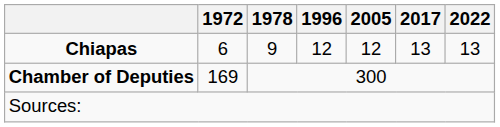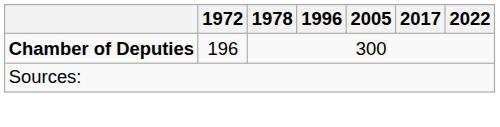 <table class="wikitable mw-collapsible" style="text-align: center">
 <tr>
 <th></th>
 <th>1972</th>
 <th>1978</th>
 <th>1996</th>
 <th>2005</th>
 <th>2017</th>
 <th>2022</th>
 </tr>
 <tr>
-<td><strong>Chiapas</strong></td>
-<td>6</td>
-<td>9</td>
-<td>12</td>
-<td>12</td>
-<td>13</td>
-<td>13</td>
-</tr>
-<tr>
 <td><strong>Chamber of Deputies</strong></td>
-<td>169</td>
+<td>196</td>
 <td colspan=5>300</td>
 </tr>
 <tr>
 <td colspan=7 style="text-align: left">Sources: </td>
 </tr>
 </table>
